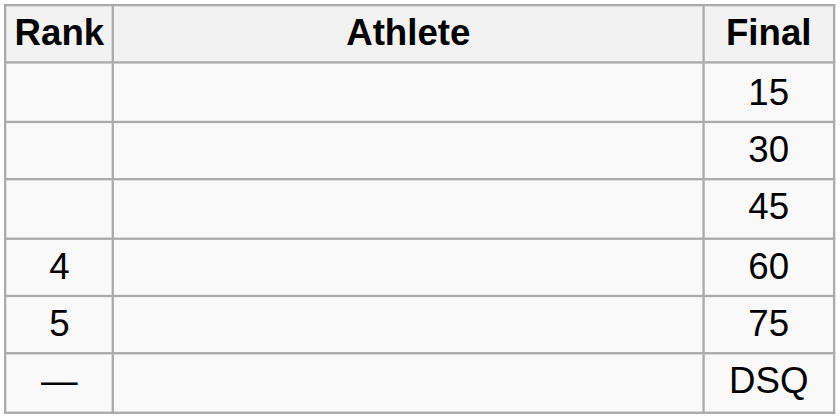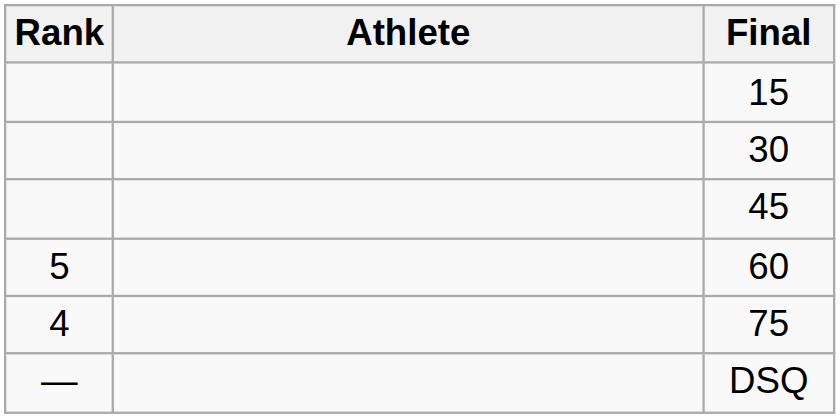 <table class=wikitable style="text-align:center">
 <tr>
 <th width=40>Rank</th>
 <th width=250>Athlete</th>
 <th width=50>Final</th>
 </tr>
 <tr>
 <td></td>
 <td align=left></td>
 <td>15</td>
 </tr>
 <tr>
 <td></td>
 <td align=left></td>
 <td>30</td>
 </tr>
 <tr>
 <td></td>
 <td align=left></td>
 <td>45</td>
 </tr>
 <tr>
-<td>4</td>
+<td>5</td>
 <td align=left></td>
 <td>60</td>
 </tr>
 <tr>
-<td>5</td>
+<td>4</td>
 <td align=left></td>
 <td>75</td>
 </tr>
 <tr>
 <td>—</td>
 <td align=left></td>
 <td>DSQ</td>
 </tr>
 </table>
